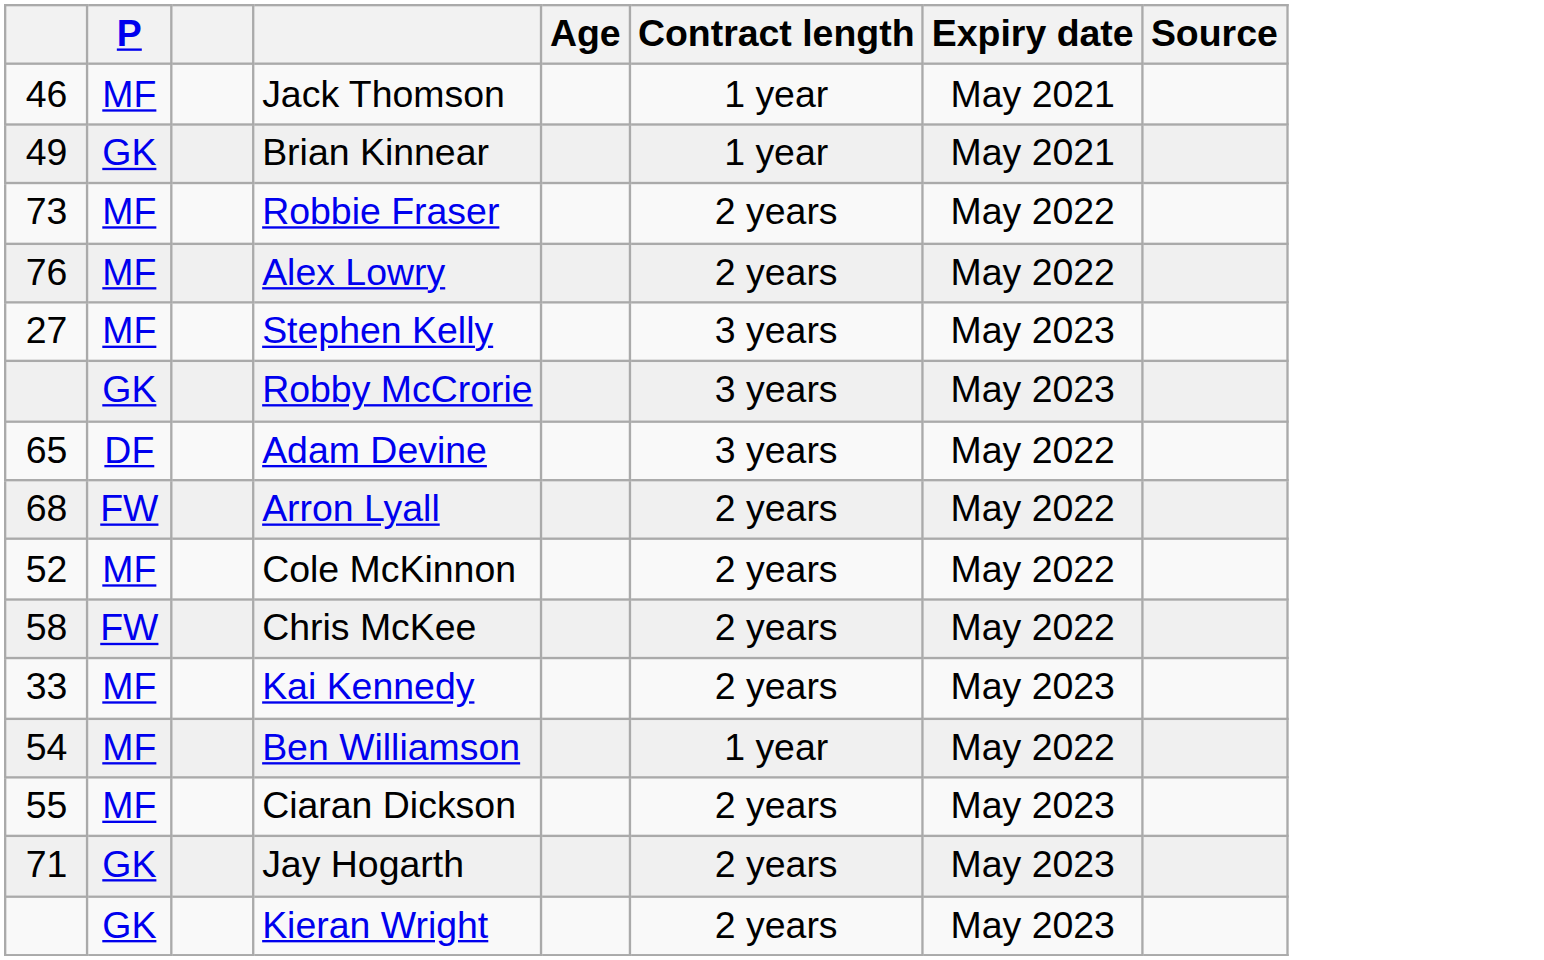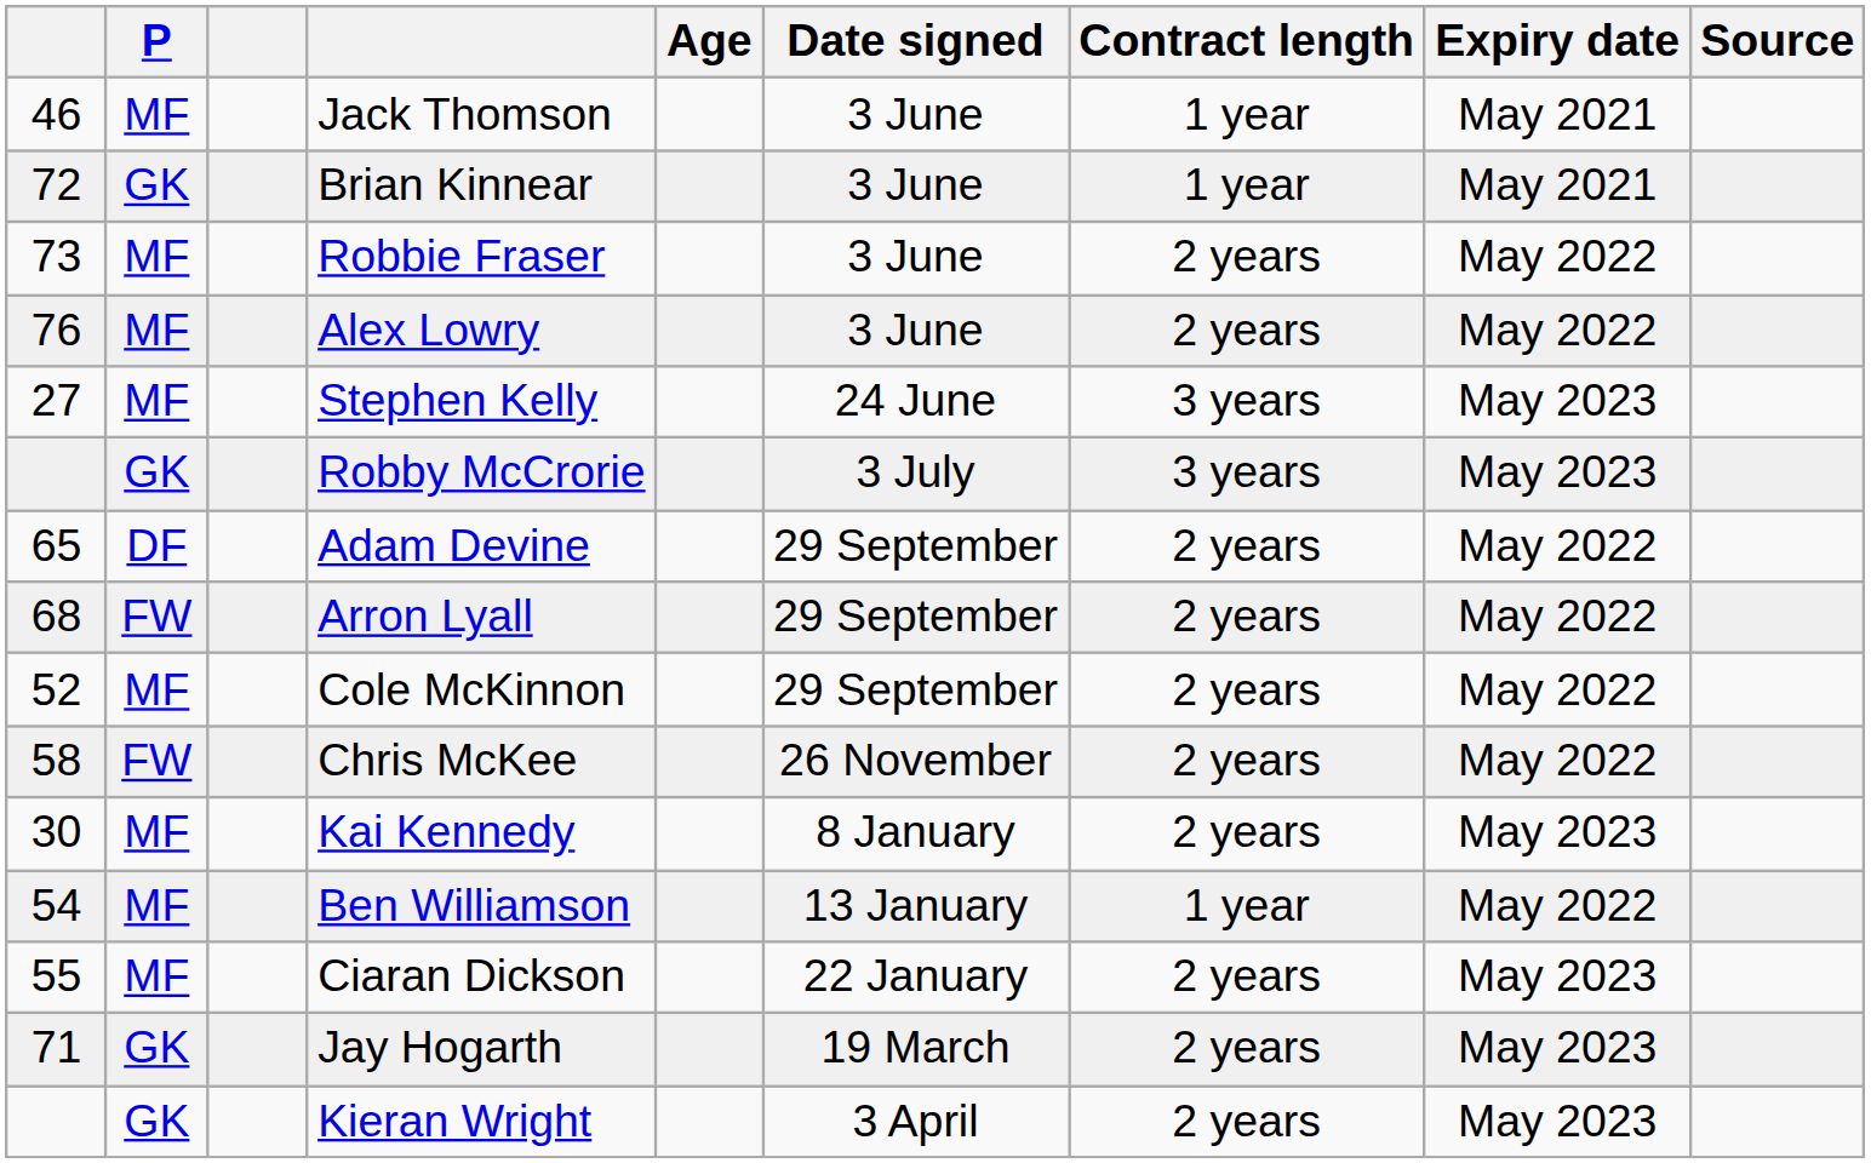 <table class="wikitable sortable" style="text-align: center;">
 <tr>
 <th width=28><br></th>
 <th width=28><a href='#'>P</a><br></th>
 <th width=28><br></th>
 <th><br></th>
 <th>Age</th>
+<th>Date signed</th>
 <th>Contract length</th>
 <th>Expiry date</th>
 <th>Source</th>
 </tr>
 <tr>
 <td>46</td>
 <td><a href='#'>MF</a></td>
 <td></td>
 <td align="left">Jack Thomson</td>
 <td></td>
+<td>3 June</td>
 <td>1 year</td>
 <td>May 2021</td>
 <td></td>
 </tr>
 <tr bgcolor = "#F0F0F0">
-<td>49</td>
+<td>72</td>
 <td><a href='#'>GK</a></td>
 <td></td>
 <td align="left">Brian Kinnear</td>
 <td></td>
+<td>3 June</td>
 <td>1 year</td>
 <td>May 2021</td>
 <td></td>
 </tr>
 <tr>
 <td>73</td>
 <td><a href='#'>MF</a></td>
 <td></td>
 <td align="left"><a href='#'>Robbie Fraser</a></td>
 <td></td>
+<td>3 June</td>
 <td>2 years</td>
 <td>May 2022</td>
 <td></td>
 </tr>
 <tr bgcolor = "#F0F0F0">
 <td>76</td>
 <td><a href='#'>MF</a></td>
 <td></td>
 <td align="left"><a href='#'>Alex Lowry</a></td>
 <td></td>
+<td>3 June</td>
 <td>2 years</td>
 <td>May 2022</td>
 <td></td>
 </tr>
 <tr>
 <td>27</td>
 <td><a href='#'>MF</a></td>
 <td></td>
 <td align="left"><a href='#'>Stephen Kelly</a></td>
 <td></td>
+<td>24 June</td>
 <td>3 years</td>
 <td>May 2023</td>
 <td></td>
 </tr>
 <tr bgcolor = "#F0F0F0">
 <td></td>
 <td><a href='#'>GK</a></td>
 <td></td>
 <td align="left"><a href='#'>Robby McCrorie</a></td>
 <td></td>
+<td>3 July</td>
 <td>3 years</td>
 <td>May 2023</td>
 <td></td>
 </tr>
 <tr>
 <td>65</td>
 <td><a href='#'>DF</a></td>
 <td></td>
 <td align="left"><a href='#'>Adam Devine</a></td>
 <td></td>
-<td>3 years</td>
+<td>29 September</td>
+<td>2 years</td>
 <td>May 2022</td>
 <td></td>
 </tr>
 <tr bgcolor = "#F0F0F0">
 <td>68</td>
 <td><a href='#'>FW</a></td>
 <td></td>
 <td align="left"><a href='#'>Arron Lyall</a></td>
 <td></td>
+<td>29 September</td>
 <td>2 years</td>
 <td>May 2022</td>
 <td></td>
 </tr>
 <tr>
 <td>52</td>
 <td><a href='#'>MF</a></td>
 <td></td>
 <td align="left">Cole McKinnon</td>
 <td></td>
+<td>29 September</td>
 <td>2 years</td>
 <td>May 2022</td>
 <td></td>
 </tr>
 <tr bgcolor = "#F0F0F0">
 <td>58</td>
 <td><a href='#'>FW</a></td>
 <td></td>
 <td align="left">Chris McKee</td>
 <td></td>
+<td>26 November</td>
 <td>2 years</td>
 <td>May 2022</td>
 <td></td>
 </tr>
 <tr>
-<td>33</td>
+<td>30</td>
 <td><a href='#'>MF</a></td>
 <td></td>
 <td align="left"><a href='#'>Kai Kennedy</a></td>
 <td></td>
+<td>8 January</td>
 <td>2 years</td>
 <td>May 2023</td>
 <td></td>
 </tr>
 <tr bgcolor = "#F0F0F0">
 <td>54</td>
 <td><a href='#'>MF</a></td>
 <td></td>
 <td align="left"><a href='#'>Ben Williamson</a></td>
 <td></td>
+<td>13 January</td>
 <td>1 year</td>
 <td>May 2022</td>
 <td></td>
 </tr>
 <tr>
 <td>55</td>
 <td><a href='#'>MF</a></td>
 <td></td>
 <td align="left">Ciaran Dickson</td>
 <td></td>
+<td>22 January</td>
 <td>2 years</td>
 <td>May 2023</td>
 <td></td>
 </tr>
 <tr bgcolor = "#F0F0F0">
 <td>71</td>
 <td><a href='#'>GK</a></td>
 <td></td>
 <td align="left">Jay Hogarth</td>
 <td></td>
+<td>19 March</td>
 <td>2 years</td>
 <td>May 2023</td>
 <td></td>
 </tr>
 <tr>
 <td></td>
 <td><a href='#'>GK</a></td>
 <td></td>
 <td align="left"><a href='#'>Kieran Wright</a></td>
 <td></td>
+<td>3 April</td>
 <td>2 years</td>
 <td>May 2023</td>
 <td></td>
 </tr>
 </table>
